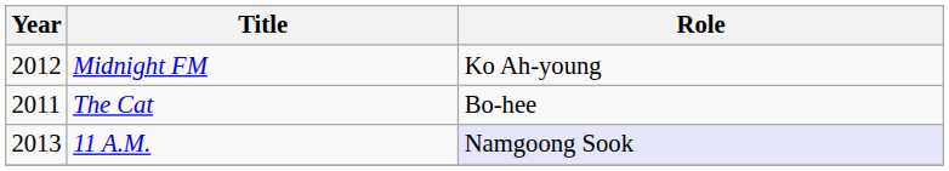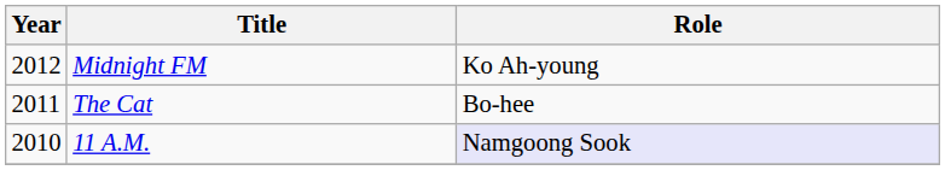 <table class="wikitable" style="width:600px">
 <tr>
 <th width=10>Year</th>
 <th>Title</th>
 <th>Role</th>
 </tr>
 <tr>
 <td>2012</td>
 <td><em><a href='#'>Midnight FM</a></em></td>
 <td>Ko Ah-young</td>
 </tr>
 <tr>
 <td>2011</td>
 <td><em><a href='#'>The Cat</a></em></td>
 <td>Bo-hee</td>
 </tr>
 <tr>
-<td>2013</td>
+<td>2010</td>
 <td><em><a href='#'>11 A.M.</a></em></td>
 <td style="background: lavender;">Namgoong Sook</td>
 </tr>
 <tr>
 </tr>
 </table>
